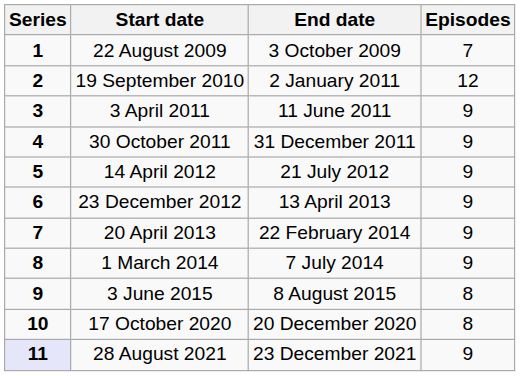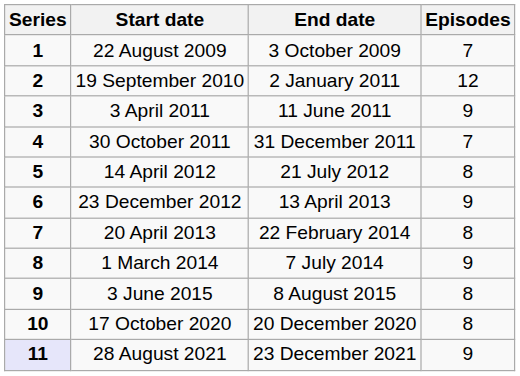 <table class="wikitable" style="text-align:center;">
 <tr>
 <th>Series</th>
 <th>Start date</th>
 <th>End date</th>
 <th>Episodes</th>
 </tr>
 <tr>
 <td><strong>1</strong></td>
 <td>22 August 2009</td>
 <td>3 October 2009</td>
 <td>7</td>
 </tr>
 <tr>
 <td><strong>2</strong></td>
 <td>19 September 2010</td>
 <td>2 January 2011</td>
 <td>12</td>
 </tr>
 <tr>
 <td><strong>3</strong></td>
 <td>3 April 2011</td>
 <td>11 June 2011</td>
 <td>9</td>
 </tr>
 <tr>
 <td><strong>4</strong></td>
 <td>30 October 2011</td>
 <td>31 December 2011</td>
-<td>9</td>
+<td>7</td>
 </tr>
 <tr>
 <td><strong>5</strong></td>
 <td>14 April 2012</td>
 <td>21 July 2012</td>
-<td>9</td>
+<td>8</td>
 </tr>
 <tr>
 <td><strong>6</strong></td>
 <td>23 December 2012</td>
 <td>13 April 2013</td>
 <td>9</td>
 </tr>
 <tr>
 <td><strong>7</strong></td>
 <td>20 April 2013</td>
 <td>22 February 2014</td>
-<td>9</td>
+<td>8</td>
 </tr>
 <tr>
 <td><strong>8</strong></td>
 <td>1 March 2014</td>
 <td>7 July 2014</td>
 <td>9</td>
 </tr>
 <tr>
 <td><strong>9</strong></td>
 <td>3 June 2015</td>
 <td>8 August 2015</td>
 <td>8</td>
 </tr>
 <tr>
 <td><strong>10</strong></td>
 <td>17 October 2020</td>
 <td>20 December 2020</td>
 <td>8</td>
 </tr>
 <tr>
 <td style="background: lavender;"><strong>11</strong></td>
 <td>28 August 2021</td>
 <td>23 December 2021</td>
 <td>9</td>
 </tr>
 </table>
